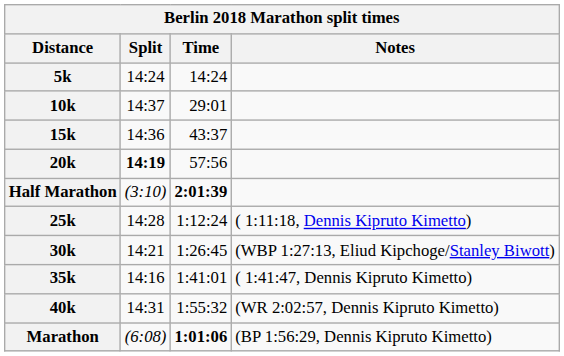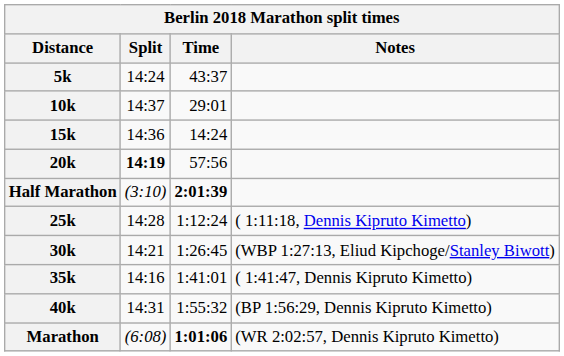 <table class="wikitable plainrowheaders mw-collapsible mw-collapsed tpl-blanktable" style="font-size:75%">
 <tr>
 <th colspan="4">Berlin 2018 Marathon split times</th>
 </tr>
 <tr>
 <th scope="col">Distance</th>
 <th scope="col">Split</th>
 <th scope="col">Time</th>
 <th scope="col">Notes</th>
 </tr>
 <tr>
 <th scope="row">5k</th>
 <td align=center>14:24</td>
-<td align=right>14:24</td>
+<td align=right>43:37</td>
 <td></td>
 </tr>
 <tr>
 <th scope="row">10k</th>
 <td align=center>14:37</td>
 <td align=right>29:01</td>
 <td></td>
 </tr>
 <tr>
 <th scope="row">15k</th>
 <td align=center>14:36</td>
-<td align=right>43:37</td>
+<td align=right>14:24</td>
 <td></td>
 </tr>
 <tr>
 <th scope="row">20k</th>
 <td align=center><strong>14:19</strong></td>
 <td align=right>57:56</td>
 <td></td>
 </tr>
 <tr>
 <th scope="row">Half Marathon</th>
 <td align=center><em>(3:10)</em></td>
 <td align=right><strong>2:01:39</strong></td>
 <td></td>
 </tr>
 <tr>
 <th scope="row">25k</th>
 <td align=center>14:28</td>
 <td align=right>1:12:24</td>
 <td>( 1:11:18, <a href='#'>Dennis Kipruto Kimetto</a>)</td>
 </tr>
 <tr>
 <th scope="row">30k</th>
 <td align=center>14:21</td>
 <td align=right>1:26:45</td>
 <td>(WBP 1:27:13, Eliud Kipchoge/<a href='#'>Stanley Biwott</a>)</td>
 </tr>
 <tr>
 <th scope="row">35k</th>
 <td align=center>14:16</td>
 <td align="right">1:41:01</td>
 <td>( 1:41:47, Dennis Kipruto Kimetto)</td>
 </tr>
 <tr>
 <th scope="row">40k</th>
 <td align=center>14:31</td>
 <td align=right>1:55:32</td>
-<td>(WR 2:02:57, Dennis Kipruto Kimetto)</td>
+<td>(BP 1:56:29, Dennis Kipruto Kimetto)</td>
 </tr>
 <tr>
 <th scope="row">Marathon</th>
 <td align=center><em>(6:08)</em></td>
 <td align=right><strong>1:01:06</strong></td>
-<td>(BP 1:56:29, Dennis Kipruto Kimetto)</td>
+<td>(WR 2:02:57, Dennis Kipruto Kimetto)</td>
 </tr>
 </table>
